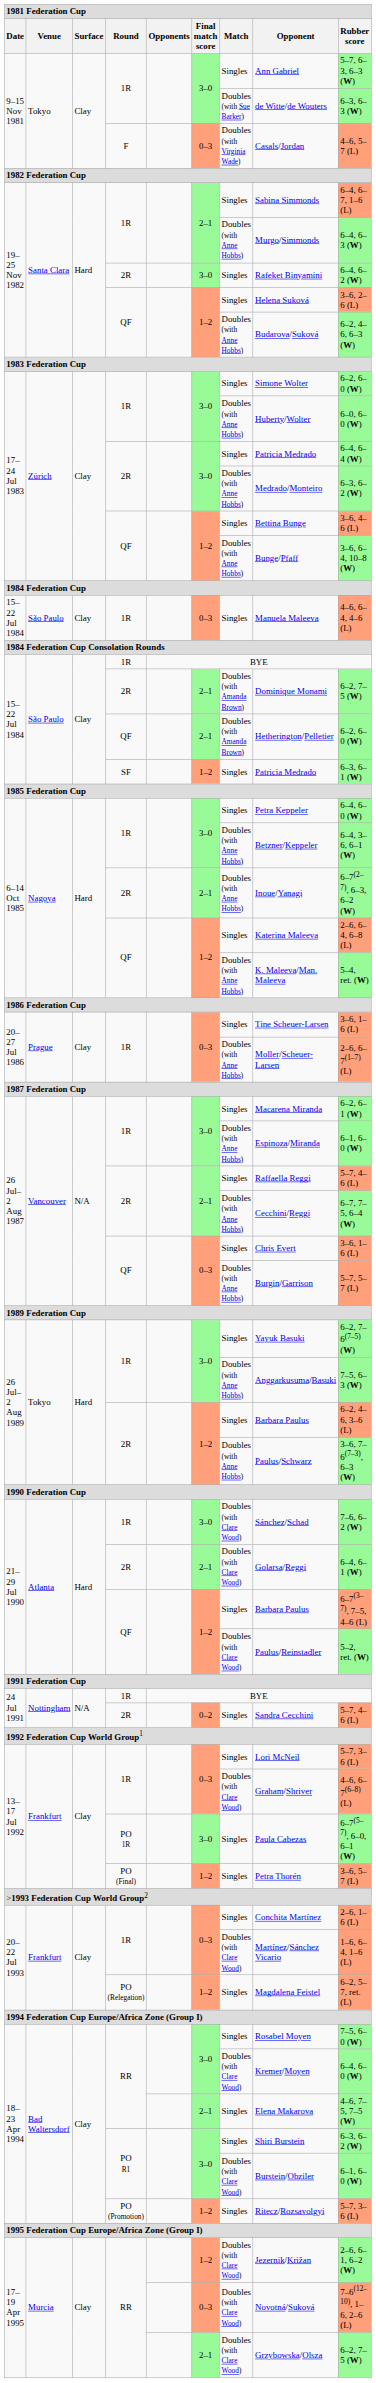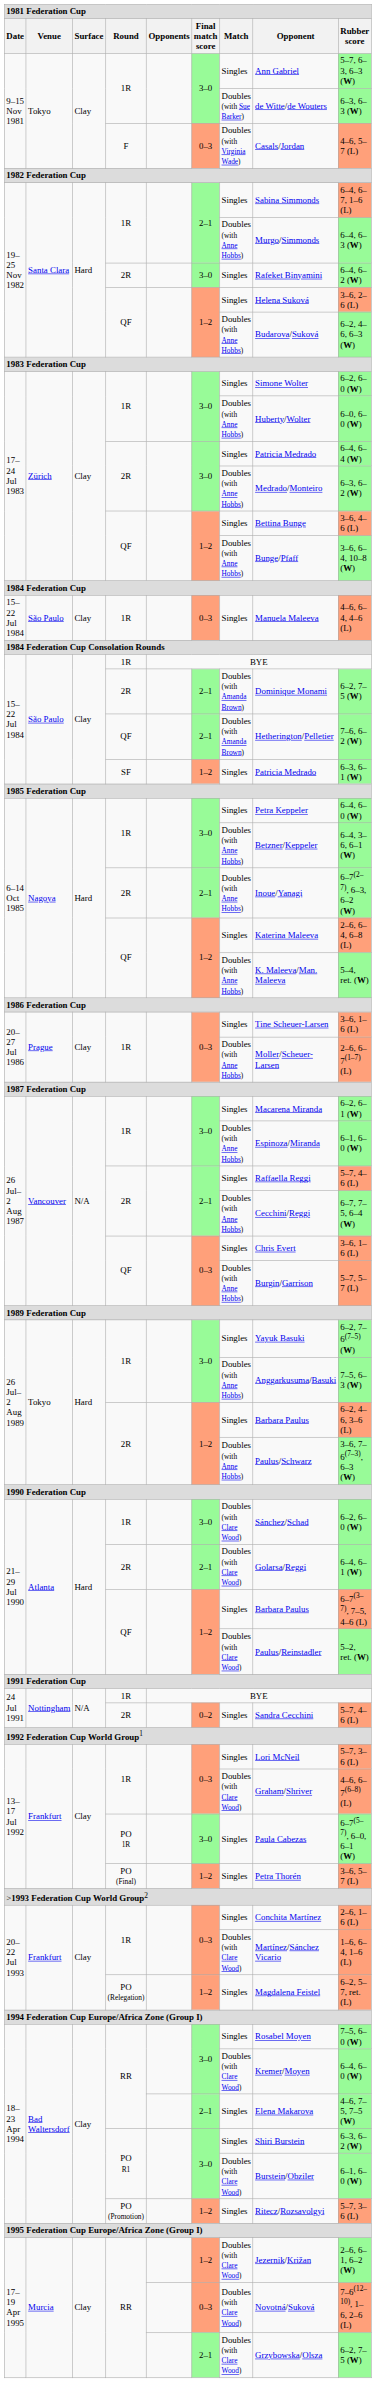 <table class="wikitable" style="font-size:97%;">
 <tr bgcolor="Gainsboro">
 <td colspan="9"><strong>1981 Federation Cup</strong></td>
 </tr>
 <tr>
 <th>Date</th>
 <th>Venue</th>
 <th>Surface</th>
 <th>Round</th>
 <th>Opponents</th>
 <th>Final match score</th>
 <th>Match</th>
 <th>Opponent</th>
 <th>Rubber score</th>
 </tr>
 <tr>
 <td rowspan="3">9–15 Nov<br>1981</td>
 <td rowspan="3">Tokyo</td>
 <td rowspan="3">Clay</td>
 <td rowspan="2" align="center">1R</td>
 <td rowspan="2"></td>
 <td rowspan="2" align="center" bgcolor="98fb98">3–0</td>
 <td>Singles</td>
 <td><a href='#'>Ann Gabriel</a></td>
 <td bgcolor="98fb98">5–7, 6–3, 6–3 (<strong>W</strong>)</td>
 </tr>
 <tr>
 <td>Doubles <small>(with <a href='#'>Sue Barker</a>)</small></td>
 <td><a href='#'>de Witte</a>/<a href='#'>de Wouters</a></td>
 <td bgcolor="98fb98">6–3, 6–3 (<strong>W</strong>)</td>
 </tr>
 <tr>
 <td align="center">F</td>
 <td></td>
 <td align="center" bgcolor="FFA07A">0–3</td>
 <td>Doubles <small>(with <a href='#'>Virginia Wade</a>)</small></td>
 <td><a href='#'>Casals</a>/<a href='#'>Jordan</a></td>
 <td bgcolor="FFA07A">4–6, 5–7 (L)</td>
 </tr>
 <tr bgcolor="Gainsboro">
 <td colspan="9"><strong>1982 Federation Cup</strong></td>
 </tr>
 <tr>
 <td rowspan="5">19–25 Nov<br>1982</td>
 <td rowspan="5"><a href='#'>Santa Clara</a></td>
 <td rowspan="5">Hard</td>
 <td rowspan="2" align="center">1R</td>
 <td rowspan="2"></td>
 <td rowspan="2" align="center" bgcolor="98fb98">2–1</td>
 <td>Singles</td>
 <td><a href='#'>Sabina Simmonds</a></td>
 <td bgcolor="FFA07A">6–4, 6–7, 1–6 (L)</td>
 </tr>
 <tr>
 <td>Doubles <small>(with <a href='#'>Anne Hobbs</a>)</small></td>
 <td><a href='#'>Murgo</a>/<a href='#'>Simmonds</a></td>
 <td bgcolor="98fb98">6–4, 6–3 (<strong>W</strong>)</td>
 </tr>
 <tr>
 <td align="center">2R</td>
 <td></td>
 <td align="center" bgcolor="98fb98">3–0</td>
 <td>Singles</td>
 <td><a href='#'>Rafeket Binyamini</a></td>
 <td bgcolor="98fb98">6–4, 6–2 (<strong>W</strong>)</td>
 </tr>
 <tr>
 <td rowspan="2" align="center">QF</td>
 <td rowspan="2"></td>
 <td rowspan="2" align="center" bgcolor="FFA07A">1–2</td>
 <td>Singles</td>
 <td><a href='#'>Helena Suková</a></td>
 <td bgcolor="FFA07A">3–6, 2–6 (L)</td>
 </tr>
 <tr>
 <td>Doubles <small>(with <a href='#'>Anne Hobbs</a>)</small></td>
 <td><a href='#'>Budarova</a>/<a href='#'>Suková</a></td>
 <td bgcolor="98fb98">6–2, 4–6, 6–3 (<strong>W</strong>)</td>
 </tr>
 <tr bgcolor="Gainsboro">
 <td colspan="9"><strong>1983 Federation Cup</strong></td>
 </tr>
 <tr>
 <td rowspan="6">17–24 Jul<br>1983</td>
 <td rowspan="6"><a href='#'>Zürich</a></td>
 <td rowspan="6">Clay</td>
 <td rowspan="2" align="center">1R</td>
 <td rowspan="2"></td>
 <td rowspan="2" align="center" bgcolor="98fb98">3–0</td>
 <td>Singles</td>
 <td><a href='#'>Simone Wolter</a></td>
 <td bgcolor="98fb98">6–2, 6–0 (<strong>W</strong>)</td>
 </tr>
 <tr>
 <td>Doubles <small>(with <a href='#'>Anne Hobbs</a>)</small></td>
 <td><a href='#'>Huberty</a>/<a href='#'>Wolter</a></td>
 <td bgcolor="98fb98">6–0, 6–0 (<strong>W</strong>)</td>
 </tr>
 <tr>
 <td rowspan="2" align="center">2R</td>
 <td rowspan="2"></td>
 <td rowspan="2" align="center" bgcolor="98fb98">3–0</td>
 <td>Singles</td>
 <td><a href='#'>Patricia Medrado</a></td>
 <td bgcolor="98fb98">6–4, 6–4 (<strong>W</strong>)</td>
 </tr>
 <tr>
 <td>Doubles <small>(with <a href='#'>Anne Hobbs</a>)</small></td>
 <td><a href='#'>Medrado</a>/<a href='#'>Monteiro</a></td>
 <td bgcolor="98fb98">6–3, 6–2 (<strong>W</strong>)</td>
 </tr>
 <tr>
 <td rowspan="2" align="center">QF</td>
 <td rowspan="2"></td>
 <td rowspan="2" align="center" bgcolor="FFA07A">1–2</td>
 <td>Singles</td>
 <td><a href='#'>Bettina Bunge</a></td>
 <td bgcolor="FFA07A">3–6, 4–6 (L)</td>
 </tr>
 <tr>
 <td>Doubles <small>(with <a href='#'>Anne Hobbs</a>)</small></td>
 <td><a href='#'>Bunge</a>/<a href='#'>Pfaff</a></td>
 <td bgcolor="98fb98">3–6, 6–4, 10–8 (<strong>W</strong>)</td>
 </tr>
 <tr bgcolor="Gainsboro">
 <td colspan="9"><strong>1984 Federation Cup</strong></td>
 </tr>
 <tr>
 <td>15–22 Jul<br>1984</td>
 <td><a href='#'>São Paulo</a></td>
 <td>Clay</td>
 <td align="center">1R</td>
 <td></td>
 <td align="center" bgcolor="FFA07A">0–3</td>
 <td>Singles</td>
 <td><a href='#'>Manuela Maleeva</a></td>
 <td bgcolor="FFA07A">4–6, 6–4, 4–6 (L)</td>
 </tr>
 <tr bgcolor="Gainsboro">
 <td colspan="9"><strong>1984 Federation Cup Consolation Rounds</strong></td>
 </tr>
 <tr>
 <td rowspan="4">15–22 Jul<br>1984</td>
 <td rowspan="4"><a href='#'>São Paulo</a></td>
 <td rowspan="4">Clay</td>
 <td align="center">1R</td>
 <td align="center" colspan="5">BYE</td>
 </tr>
 <tr>
 <td align="center">2R</td>
 <td></td>
 <td align="center" bgcolor="98fb98">2–1</td>
 <td>Doubles <small>(with <a href='#'>Amanda Brown</a>)</small></td>
 <td><a href='#'>Dominique Monami</a></td>
 <td bgcolor="98fb98">6–2, 7–5 (<strong>W</strong>)</td>
 </tr>
 <tr>
 <td align="center">QF</td>
 <td></td>
 <td align="center" bgcolor="98fb98">2–1</td>
 <td>Doubles <small>(with <a href='#'>Amanda Brown</a>)</small></td>
 <td><a href='#'>Hetherington</a>/<a href='#'>Pelletier</a></td>
-<td bgcolor="98fb98">6–2, 6–0 (<strong>W</strong>)</td>
+<td bgcolor="98fb98">7–6, 6–2 (<strong>W</strong>)</td>
 </tr>
 <tr>
 <td align="center">SF</td>
 <td></td>
 <td align="center" bgcolor="FFA07A">1–2</td>
 <td>Singles</td>
 <td><a href='#'>Patricia Medrado</a></td>
 <td bgcolor="98fb98">6–3, 6–1 (<strong>W</strong>)</td>
 </tr>
 <tr bgcolor="Gainsboro">
 <td colspan="9"><strong>1985 Federation Cup</strong></td>
 </tr>
 <tr>
 <td rowspan="5">6–14 Oct<br>1985</td>
 <td rowspan="5"><a href='#'>Nagoya</a></td>
 <td rowspan="5">Hard</td>
 <td rowspan="2" align="center">1R</td>
 <td rowspan="2"></td>
 <td rowspan="2" align="center" bgcolor="98fb98">3–0</td>
 <td>Singles</td>
 <td><a href='#'>Petra Keppeler</a></td>
 <td bgcolor="98fb98">6–4, 6–0 (<strong>W</strong>)</td>
 </tr>
 <tr>
 <td>Doubles <small>(with <a href='#'>Anne Hobbs</a>)</small></td>
 <td><a href='#'>Betzner</a>/<a href='#'>Keppeler</a></td>
 <td bgcolor="98fb98">6–4, 3–6, 6–1 (<strong>W</strong>)</td>
 </tr>
 <tr>
 <td align="center">2R</td>
 <td></td>
 <td align="center" bgcolor="98fb98">2–1</td>
 <td>Doubles <small>(with <a href='#'>Anne Hobbs</a>)</small></td>
 <td><a href='#'>Inoue</a>/<a href='#'>Yanagi</a></td>
 <td bgcolor="98fb98">6–7<sup>(2–7)</sup>, 6–3, 6–2 (<strong>W</strong>)</td>
 </tr>
 <tr>
 <td rowspan="2" align="center">QF</td>
 <td rowspan="2"></td>
 <td rowspan="2" align="center" bgcolor="FFA07A">1–2</td>
 <td>Singles</td>
 <td><a href='#'>Katerina Maleeva</a></td>
 <td bgcolor="FFA07A">2–6, 6–4, 6–8 (L)</td>
 </tr>
 <tr>
 <td>Doubles <small>(with <a href='#'>Anne Hobbs</a>)</small></td>
 <td><a href='#'>K. Maleeva</a>/<a href='#'>Man. Maleeva</a></td>
 <td bgcolor="98fb98">5–4, ret. (<strong>W</strong>)</td>
 </tr>
 <tr bgcolor="Gainsboro">
 <td colspan="9"><strong>1986 Federation Cup</strong></td>
 </tr>
 <tr>
 <td rowspan="2">20–27 Jul<br>1986</td>
 <td rowspan="2"><a href='#'>Prague</a></td>
 <td rowspan="2">Clay</td>
 <td rowspan="2" align="center">1R</td>
 <td rowspan="2"></td>
 <td rowspan="2" align="center" bgcolor="FFA07A">0–3</td>
 <td>Singles</td>
 <td><a href='#'>Tine Scheuer-Larsen</a></td>
 <td bgcolor="FFA07A">3–6, 1–6 (L)</td>
 </tr>
 <tr>
 <td>Doubles <small>(with <a href='#'>Anne Hobbs</a>)</small></td>
 <td><a href='#'>Moller</a>/<a href='#'>Scheuer-Larsen</a></td>
 <td bgcolor="FFA07A">2–6, 6–7<sup>(1–7)</sup> (L)</td>
 </tr>
 <tr bgcolor="Gainsboro">
 <td colspan="9"><strong>1987 Federation Cup</strong></td>
 </tr>
 <tr>
 <td rowspan="6">26 Jul–<br>2 Aug 1987</td>
 <td rowspan="6"><a href='#'>Vancouver</a></td>
 <td rowspan="6">N/A</td>
 <td rowspan="2" align="center">1R</td>
 <td rowspan="2"></td>
 <td rowspan="2" align="center" bgcolor="98fb98">3–0</td>
 <td>Singles</td>
 <td><a href='#'>Macarena Miranda</a></td>
 <td bgcolor="98fb98">6–2, 6–1 (<strong>W</strong>)</td>
 </tr>
 <tr>
 <td>Doubles <small>(with <a href='#'>Anne Hobbs</a>)</small></td>
 <td><a href='#'>Espinoza</a>/<a href='#'>Miranda</a></td>
 <td bgcolor="98fb98">6–1, 6–0 (<strong>W</strong>)</td>
 </tr>
 <tr>
 <td rowspan="2" align="center">2R</td>
 <td rowspan="2"></td>
 <td rowspan="2" align="center" bgcolor="98fb98">2–1</td>
 <td>Singles</td>
 <td><a href='#'>Raffaella Reggi</a></td>
 <td bgcolor="FFA07A">5–7, 4–6 (L)</td>
 </tr>
 <tr>
 <td>Doubles <small>(with <a href='#'>Anne Hobbs</a>)</small></td>
 <td><a href='#'>Cecchini</a>/<a href='#'>Reggi</a></td>
 <td bgcolor="98fb98">6–7, 7–5, 6–4 (<strong>W</strong>)</td>
 </tr>
 <tr>
 <td rowspan="2" align="center">QF</td>
 <td rowspan="2"></td>
 <td rowspan="2" align="center" bgcolor="FFA07A">0–3</td>
 <td>Singles</td>
 <td><a href='#'>Chris Evert</a></td>
 <td bgcolor="FFA07A">3–6, 1–6 (L)</td>
 </tr>
 <tr>
 <td>Doubles <small>(with <a href='#'>Anne Hobbs</a>)</small></td>
 <td><a href='#'>Burgin</a>/<a href='#'>Garrison</a></td>
 <td bgcolor="FFA07A">5–7, 5–7 (L)</td>
 </tr>
 <tr bgcolor="Gainsboro">
 <td colspan="9"><strong>1989 Federation Cup</strong></td>
 </tr>
 <tr>
 <td rowspan="4">26 Jul–<br>2 Aug 1989</td>
 <td rowspan="4">Tokyo</td>
 <td rowspan="4">Hard</td>
 <td rowspan="2" align="center">1R</td>
 <td rowspan="2"></td>
 <td rowspan="2" align="center" bgcolor="98fb98">3–0</td>
 <td>Singles</td>
 <td><a href='#'>Yayuk Basuki</a></td>
 <td bgcolor="98fb98">6–2, 7–6<sup>(7–5)</sup> (<strong>W</strong>)</td>
 </tr>
 <tr>
 <td>Doubles <small>(with <a href='#'>Anne Hobbs</a>)</small></td>
 <td><a href='#'>Anggarkusuma</a>/<a href='#'>Basuki</a></td>
 <td bgcolor="98fb98">7–5, 6–3 (<strong>W</strong>)</td>
 </tr>
 <tr>
 <td rowspan="2" align="center">2R</td>
 <td rowspan="2"></td>
 <td rowspan="2" align="center" bgcolor="FFA07A">1–2</td>
 <td>Singles</td>
 <td><a href='#'>Barbara Paulus</a></td>
 <td bgcolor="FFA07A">6–2, 4–6, 3–6 (L)</td>
 </tr>
 <tr>
 <td>Doubles <small>(with <a href='#'>Anne Hobbs</a>)</small></td>
 <td><a href='#'>Paulus</a>/<a href='#'>Schwarz</a></td>
 <td bgcolor="98fb98">3–6, 7–6<sup>(7–3)</sup>, 6–3 (<strong>W</strong>)</td>
 </tr>
 <tr bgcolor="Gainsboro">
 <td colspan="9"><strong>1990 Federation Cup</strong></td>
 </tr>
 <tr>
 <td rowspan="4">21–29 Jul<br>1990</td>
 <td rowspan="4"><a href='#'>Atlanta</a></td>
 <td rowspan="4">Hard</td>
 <td align="center">1R</td>
 <td></td>
 <td align="center" bgcolor="98fb98">3–0</td>
 <td>Doubles <small>(with <a href='#'>Clare Wood</a>)</small></td>
 <td><a href='#'>Sánchez</a>/<a href='#'>Schad</a></td>
-<td bgcolor="98fb98">7–6, 6–2 (<strong>W</strong>)</td>
+<td bgcolor="98fb98">6–2, 6–0 (<strong>W</strong>)</td>
 </tr>
 <tr>
 <td align="center">2R</td>
 <td></td>
 <td align="center" bgcolor="98fb98">2–1</td>
 <td>Doubles <small>(with <a href='#'>Clare Wood</a>)</small></td>
 <td><a href='#'>Golarsa</a>/<a href='#'>Reggi</a></td>
 <td bgcolor="98fb98">6–4, 6–1 (<strong>W</strong>)</td>
 </tr>
 <tr>
 <td rowspan="2" align="center">QF</td>
 <td rowspan="2"></td>
 <td rowspan="2" align="center" bgcolor="FFA07A">1–2</td>
 <td>Singles</td>
 <td><a href='#'>Barbara Paulus</a></td>
 <td bgcolor="FFA07A">6–7<sup>(3–7)</sup>, 7–5, 4–6 (L)</td>
 </tr>
 <tr>
 <td>Doubles <small>(with <a href='#'>Clare Wood</a>)</small></td>
 <td><a href='#'>Paulus</a>/<a href='#'>Reinstadler</a></td>
 <td bgcolor="98fb98">5–2, ret. (<strong>W</strong>)</td>
 </tr>
 <tr bgcolor="Gainsboro">
 <td colspan="9"><strong>1991 Federation Cup</strong></td>
 </tr>
 <tr>
 <td rowspan="2">24 Jul 1991</td>
 <td rowspan="2"><a href='#'>Nottingham</a></td>
 <td rowspan="2">N/A</td>
 <td align="center">1R</td>
 <td align="center" colspan="5">BYE</td>
 </tr>
 <tr>
 <td align="center">2R</td>
 <td></td>
 <td align="center" bgcolor="FFA07A">0–2</td>
 <td>Singles</td>
 <td><a href='#'>Sandra Cecchini</a></td>
 <td bgcolor="FFA07A">5–7, 4–6 (L)</td>
 </tr>
 <tr bgcolor="Gainsboro">
 <td colspan="9"><strong>1992 Federation Cup World Group</strong><sup>1</sup></td>
 </tr>
 <tr>
 <td rowspan="4">13–17 Jul<br>1992</td>
 <td rowspan="4"><a href='#'>Frankfurt</a></td>
 <td rowspan="4">Clay</td>
 <td rowspan="2" align="center">1R</td>
 <td rowspan="2"></td>
 <td rowspan="2" align="center" bgcolor="FFA07A">0–3</td>
 <td>Singles</td>
 <td><a href='#'>Lori McNeil</a></td>
 <td bgcolor="FFA07A">5–7, 3–6 (L)</td>
 </tr>
 <tr>
 <td>Doubles <small>(with <a href='#'>Clare Wood</a>)</small></td>
 <td><a href='#'>Graham</a>/<a href='#'>Shriver</a></td>
 <td bgcolor="FFA07A">4–6, 6–7<sup>(6–8)</sup> (L)</td>
 </tr>
 <tr>
 <td align="center">PO<br><small>1R</small></td>
 <td></td>
 <td align="center" bgcolor="98fb98">3–0</td>
 <td>Singles</td>
 <td><a href='#'>Paula Cabezas</a></td>
 <td bgcolor="98fb98">6–7<sup>(5–7)</sup>, 6–0, 6–1 (<strong>W</strong>)</td>
 </tr>
 <tr>
 <td align="center">PO<br><small>(Final)</small></td>
 <td></td>
 <td align="center" bgcolor="FFA07A">1–2</td>
 <td>Singles</td>
 <td><a href='#'>Petra Thorén</a></td>
 <td bgcolor="FFA07A">3–6, 5–7 (L)</td>
 </tr>
 <tr bgcolor="Gainsboro">
 <td colspan="9">><strong>1993 Federation Cup World Group</strong><sup>2</sup></td>
 </tr>
 <tr>
 <td rowspan="3">20–22 Jul<br>1993</td>
 <td rowspan="3"><a href='#'>Frankfurt</a></td>
 <td rowspan="3">Clay</td>
 <td rowspan="2" align="center">1R</td>
 <td rowspan="2"></td>
 <td rowspan="2" align="center" bgcolor="FFA07A">0–3</td>
 <td>Singles</td>
 <td><a href='#'>Conchita Martínez</a></td>
 <td bgcolor="FFA07A">2–6, 1–6 (L)</td>
 </tr>
 <tr>
 <td>Doubles <small>(with <a href='#'>Clare Wood</a>)</small></td>
 <td><a href='#'>Martínez</a>/<a href='#'>Sánchez Vicario</a></td>
 <td bgcolor="FFA07A">1–6, 6–4, 1–6 (L)</td>
 </tr>
 <tr>
 <td align="center">PO<br><small>(Relegation)</small></td>
 <td></td>
 <td align="center" bgcolor="FFA07A">1–2</td>
 <td>Singles</td>
 <td><a href='#'>Magdalena Feistel</a></td>
 <td bgcolor="FFA07A">6–2, 5–7, ret. (L)</td>
 </tr>
 <tr bgcolor="Gainsboro">
 <td colspan="9"><strong>1994 Federation Cup Europe/Africa Zone (Group I)</strong></td>
 </tr>
 <tr>
 <td rowspan="6">18–23 Apr<br>1994</td>
 <td rowspan="6"><a href='#'>Bad Waltersdorf</a></td>
 <td rowspan="6">Clay</td>
 <td rowspan="3" align="center">RR</td>
 <td rowspan="2"></td>
 <td rowspan="2" align="center" bgcolor="98fb98">3–0</td>
 <td>Singles</td>
 <td><a href='#'>Rosabel Moyen</a></td>
 <td bgcolor="98fb98">7–5, 6–0 (<strong>W</strong>)</td>
 </tr>
 <tr>
 <td>Doubles <small>(with <a href='#'>Clare Wood</a>)</small></td>
 <td><a href='#'>Kremer</a>/<a href='#'>Moyen</a></td>
 <td bgcolor="98fb98">6–4, 6–0 (<strong>W</strong>)</td>
 </tr>
 <tr>
 <td></td>
 <td align="center" bgcolor="98fb98">2–1</td>
 <td>Singles</td>
 <td><a href='#'>Elena Makarova</a></td>
 <td bgcolor="98fb98">4–6, 7–5, 7–5 (<strong>W</strong>)</td>
 </tr>
 <tr>
 <td rowspan="2" align="center">PO<br><small>R1</small></td>
 <td rowspan="2"></td>
 <td rowspan="2" align="center" bgcolor="98fb98">3–0</td>
 <td>Singles</td>
 <td><a href='#'>Shiri Burstein</a></td>
 <td bgcolor="98fb98">6–3, 6–2 (<strong>W</strong>)</td>
 </tr>
 <tr>
 <td>Doubles <small>(with <a href='#'>Clare Wood</a>)</small></td>
 <td><a href='#'>Burstein</a>/<a href='#'>Obziler</a></td>
 <td bgcolor="98fb98">6–1, 6–0 (<strong>W</strong>)</td>
 </tr>
 <tr>
 <td align="center">PO<br><small>(Promotion)</small></td>
 <td></td>
 <td align="center" bgcolor="FFA07A">1–2</td>
 <td>Singles</td>
 <td><a href='#'>Ritecz</a>/<a href='#'>Rozsavolgyi</a></td>
 <td bgcolor="FFA07A">5–7, 3–6 (L)</td>
 </tr>
 <tr bgcolor="Gainsboro">
 <td colspan="9"><strong>1995 Federation Cup Europe/Africa Zone (Group I)</strong></td>
 </tr>
 <tr>
 <td rowspan="3">17–19 Apr<br>1995</td>
 <td rowspan="3"><a href='#'>Murcia</a></td>
 <td rowspan="3">Clay</td>
 <td rowspan="3" align="center">RR</td>
 <td></td>
 <td align="center" bgcolor="FFA07A">1–2</td>
 <td>Doubles <small>(with <a href='#'>Clare Wood</a>)</small></td>
 <td><a href='#'>Jezernik</a>/<a href='#'>Križan</a></td>
 <td bgcolor="98fb98">2–6, 6–1, 6–2 (<strong>W</strong>)</td>
 </tr>
 <tr>
 <td></td>
 <td align="center" bgcolor="FFA07A">0–3</td>
 <td>Doubles <small>(with <a href='#'>Clare Wood</a>)</small></td>
 <td><a href='#'>Novotná</a>/<a href='#'>Suková</a></td>
 <td bgcolor="FFA07A">7–6<sup>(12–10)</sup>, 1–6, 2–6 (L)</td>
 </tr>
 <tr>
 <td></td>
 <td align="center" bgcolor="98fb98">2–1</td>
 <td>Doubles <small>(with <a href='#'>Clare Wood</a>)</small></td>
 <td><a href='#'>Grzybowska</a>/<a href='#'>Olsza</a></td>
 <td bgcolor="98fb98">6–2, 7–5 (<strong>W</strong>)</td>
 </tr>
 </table>
